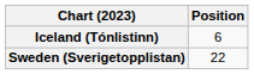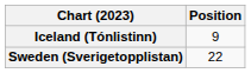 <table class="wikitable sortable plainrowheaders" style="text-align:center">
 <tr>
 <th scope="col">Chart (2023)</th>
 <th scope="col">Position</th>
 </tr>
 <tr>
 <th scope="row">Iceland (Tónlistinn)</th>
-<td>6</td>
+<td>9</td>
 </tr>
 <tr>
 <th scope="row">Sweden (Sverigetopplistan)</th>
 <td>22</td>
 </tr>
 </table>
